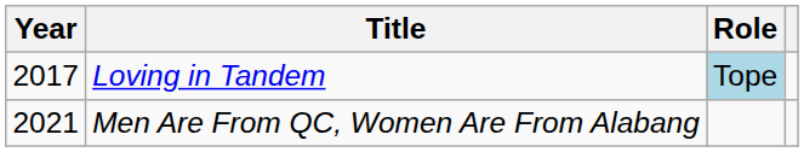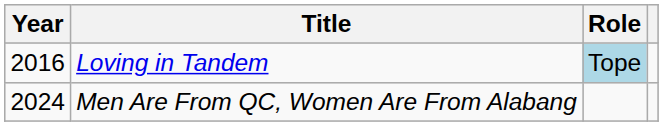 <table class="wikitable">
 <tr>
 <th>Year</th>
 <th>Title</th>
 <th>Role</th>
 <th></th>
 </tr>
 <tr>
-<td>2017</td>
+<td>2016</td>
 <td><em><a href='#'>Loving in Tandem</a></em></td>
 <td style="background: lightblue;">Tope</td>
 <td style="text-align:center;"></td>
 </tr>
 <tr>
-<td>2021</td>
+<td>2024</td>
 <td><em>Men Are From QC, Women Are From Alabang</em></td>
 <td></td>
 <td></td>
 </tr>
 </table>
